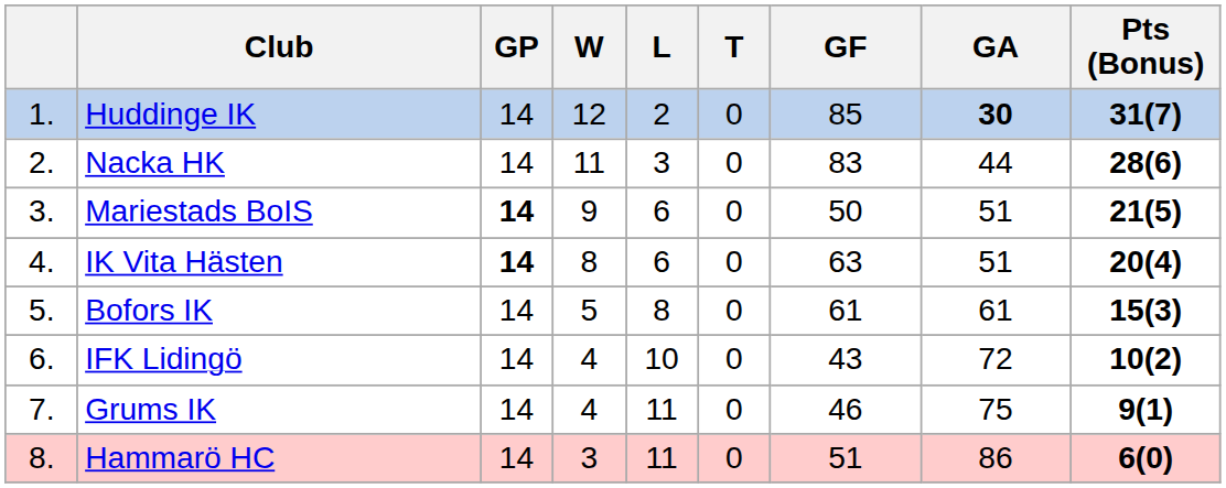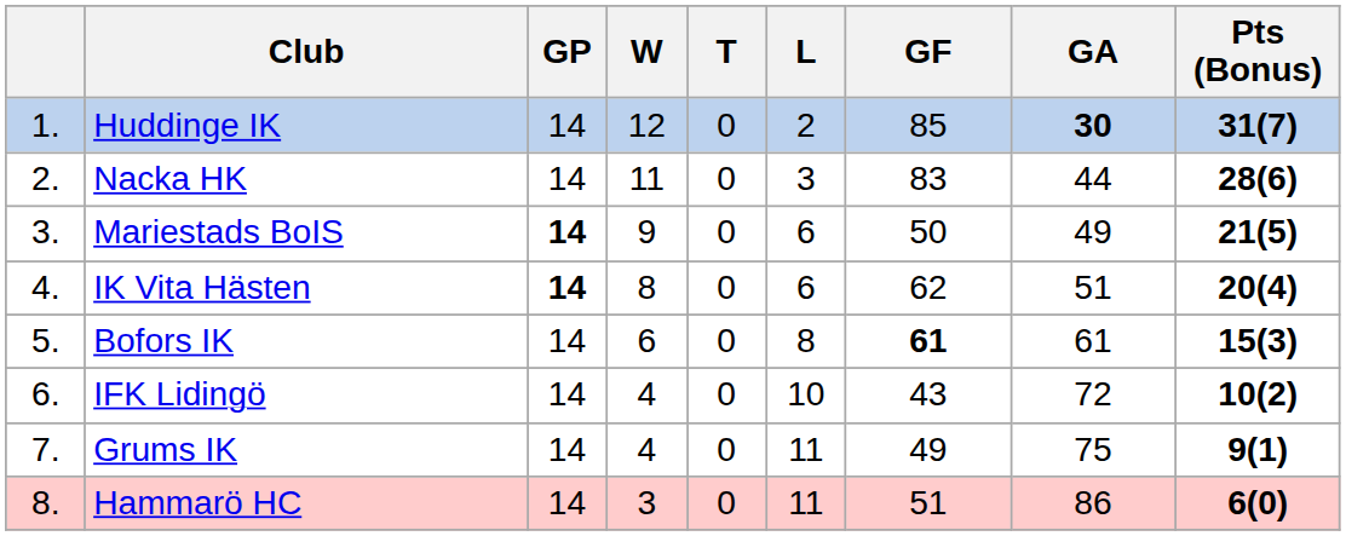 <table class="wikitable">
 <tr>
 <th width="30"></th>
 <th width="200">Club</th>
 <th width="30">GP</th>
 <th width="30">W</th>
+<th width="30">T</th>
 <th width="30">L</th>
-<th width="30">T</th>
 <th width="70">GF</th>
 <th width="70">GA</th>
 <th width="70">Pts (Bonus)</th>
 </tr>
 <tr bgcolor="#BCD2EE" align="center">
 <td>1.</td>
 <td align="left"><a href='#'>Huddinge IK</a></td>
 <td>14</td>
 <td>12</td>
+<td>0</td>
 <td>2</td>
-<td>0</td>
 <td>85</td>
 <td><strong>30</strong></td>
 <td><strong>31(7)</strong></td>
 </tr>
 <tr bgcolor="#FFFFFF" align="center">
 <td>2.</td>
 <td align="left"><a href='#'>Nacka HK</a></td>
 <td>14</td>
 <td>11</td>
+<td>0</td>
 <td>3</td>
-<td>0</td>
 <td>83</td>
 <td>44</td>
 <td><strong>28(6)</strong></td>
 </tr>
 <tr bgcolor="#FFFFFF" align="center">
 <td>3.</td>
 <td align="left"><a href='#'>Mariestads BoIS</a></td>
 <td><strong>14</strong></td>
 <td>9</td>
+<td>0</td>
 <td>6</td>
-<td>0</td>
 <td>50</td>
-<td>51</td>
+<td>49</td>
 <td><strong>21(5)</strong></td>
 </tr>
 <tr bgcolor="#FFFFFF" align="center">
 <td>4.</td>
 <td align="left"><a href='#'>IK Vita Hästen</a></td>
 <td><strong>14</strong></td>
 <td>8</td>
+<td>0</td>
 <td>6</td>
-<td>0</td>
-<td>63</td>
+<td>62</td>
 <td>51</td>
 <td><strong>20(4)</strong></td>
 </tr>
 <tr bgcolor="#FFFFFF" align="center">
 <td>5.</td>
 <td align="left"><a href='#'>Bofors IK</a></td>
 <td>14</td>
-<td>5</td>
+<td>6</td>
+<td>0</td>
 <td>8</td>
-<td>0</td>
-<td>61</td>
+<td><strong>61</strong></td>
 <td>61</td>
 <td><strong>15(3)</strong></td>
 </tr>
 <tr bgcolor="#FFFFFF" align="center">
 <td>6.</td>
 <td align="left"><a href='#'>IFK Lidingö</a></td>
 <td>14</td>
 <td>4</td>
+<td>0</td>
 <td>10</td>
-<td>0</td>
 <td>43</td>
 <td>72</td>
 <td><strong>10(2)</strong></td>
 </tr>
 <tr bgcolor="#FFFFFF" align="center">
 <td>7.</td>
 <td align="left"><a href='#'>Grums IK</a></td>
 <td>14</td>
 <td>4</td>
+<td>0</td>
 <td>11</td>
-<td>0</td>
-<td>46</td>
+<td>49</td>
 <td>75</td>
 <td><strong>9(1)</strong></td>
 </tr>
 <tr bgcolor="#FFCCCC" align="center">
 <td>8.</td>
 <td align="left"><a href='#'>Hammarö HC</a></td>
 <td>14</td>
 <td>3</td>
+<td>0</td>
 <td>11</td>
-<td>0</td>
 <td>51</td>
 <td>86</td>
 <td><strong>6(0)</strong></td>
 </tr>
 </table>
